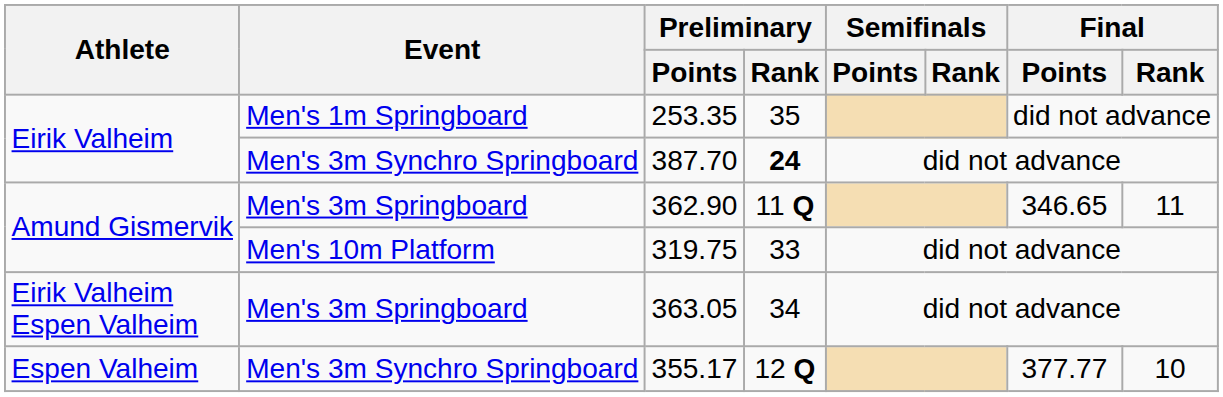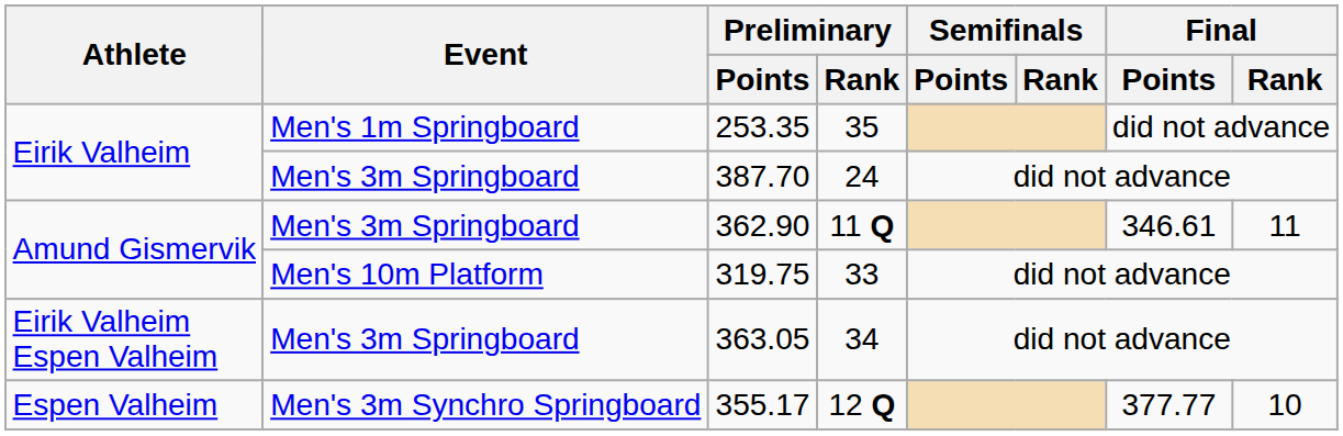 <table class=wikitable style="font-size:90%">
 <tr>
 <th rowspan="2">Athlete</th>
 <th rowspan="2">Event</th>
 <th colspan="2">Preliminary</th>
 <th colspan="2">Semifinals</th>
 <th colspan="2">Final</th>
 </tr>
 <tr>
 <th>Points</th>
 <th>Rank</th>
 <th>Points</th>
 <th>Rank</th>
 <th>Points</th>
 <th>Rank</th>
 </tr>
 <tr>
 <td rowspan="2"><a href='#'>Eirik Valheim</a></td>
 <td><a href='#'>Men's 1m Springboard</a></td>
 <td align=center>253.35</td>
 <td align=center>35</td>
 <td colspan= 2 bgcolor="wheat"></td>
 <td align=center colspan=2>did not advance</td>
 </tr>
 <tr>
-<td><a href='#'>Men's 3m Synchro Springboard</a></td>
+<td><a href='#'>Men's 3m Springboard</a></td>
 <td align=center>387.70</td>
-<td align=center><strong>24</strong></td>
+<td align=center>24</td>
 <td align=center colspan=4>did not advance</td>
 </tr>
 <tr>
 <td rowspan="2"><a href='#'>Amund Gismervik</a></td>
 <td><a href='#'>Men's 3m Springboard</a></td>
 <td align=center>362.90</td>
 <td align=center>11 <strong>Q</strong></td>
 <td colspan= 2 bgcolor="wheat"></td>
-<td align=center>346.65</td>
+<td align=center>346.61</td>
 <td align=center>11</td>
 </tr>
 <tr>
 <td><a href='#'>Men's 10m Platform</a></td>
 <td align=center>319.75</td>
 <td align=center>33</td>
 <td align=center colspan=4>did not advance</td>
 </tr>
 <tr>
 <td rowspan="1"><a href='#'>Eirik Valheim</a><br><a href='#'>Espen Valheim</a></td>
 <td><a href='#'>Men's 3m Springboard</a></td>
 <td align=center>363.05</td>
 <td align=center>34</td>
 <td align=center colspan=4>did not advance</td>
 </tr>
 <tr>
 <td rowspan="1"><a href='#'>Espen Valheim</a></td>
 <td><a href='#'>Men's 3m Synchro Springboard</a></td>
 <td align=center>355.17</td>
 <td align=center>12 <strong>Q</strong></td>
 <td colspan= 2 bgcolor="wheat"></td>
 <td align=center>377.77</td>
 <td align=center>10</td>
 </tr>
 </table>
